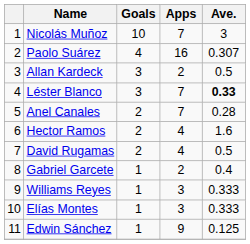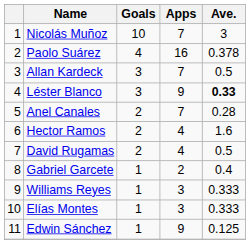 <table class="wikitable" style="text-align: center;">
 <tr>
 <th></th>
 <th>Name</th>
 <th style="width: 3em;">Goals</th>
 <th style="width: 3em;">Apps</th>
 <th style="width: 3em;">Ave.</th>
 </tr>
 <tr>
 <td style="text-align:right;">1</td>
 <td style="text-align:left;"> <a href='#'>Nicolás Muñoz</a></td>
 <td>10</td>
 <td>7</td>
 <td>3</td>
 </tr>
 <tr>
 <td style="text-align:right;">2</td>
 <td style="text-align:left;"> <a href='#'>Paolo Suárez</a></td>
 <td>4</td>
 <td>16</td>
-<td>0.307</td>
+<td>0.378</td>
 </tr>
 <tr>
 <td style="text-align:right;">3</td>
 <td style="text-align:left;"> <a href='#'>Allan Kardeck</a></td>
 <td>3</td>
-<td>2</td>
+<td>7</td>
 <td>0.5</td>
 </tr>
 <tr>
 <td style="text-align:right;">4</td>
 <td style="text-align:left;"> <a href='#'>Léster Blanco</a></td>
 <td>3</td>
-<td>7</td>
+<td>9</td>
 <td><strong>0.33</strong></td>
 </tr>
 <tr>
 <td style="text-align:right;">5</td>
 <td style="text-align:left;"> <a href='#'>Anel Canales</a></td>
 <td>2</td>
 <td>7</td>
 <td>0.28</td>
 </tr>
 <tr>
 <td style="text-align:right;">6</td>
 <td style="text-align:left;"> <a href='#'>Hector Ramos</a></td>
 <td>2</td>
 <td>4</td>
 <td>1.6</td>
 </tr>
 <tr>
 <td style="text-align:right;">7</td>
 <td style="text-align:left;"> <a href='#'>David Rugamas</a></td>
 <td>2</td>
 <td>4</td>
 <td>0.5</td>
 </tr>
 <tr>
 <td style="text-align:right;">8</td>
 <td style="text-align:left;"> <a href='#'>Gabriel Garcete</a></td>
 <td>1</td>
 <td>2</td>
 <td>0.4</td>
 </tr>
 <tr>
 <td style="text-align:right;">9</td>
 <td style="text-align:left;">  <a href='#'>Williams Reyes</a></td>
 <td>1</td>
 <td>3</td>
 <td>0.333</td>
 </tr>
 <tr>
 <td style="text-align:right;">10</td>
 <td style="text-align:left;"> <a href='#'>Elías Montes</a></td>
 <td>1</td>
 <td>3</td>
 <td>0.333</td>
 </tr>
 <tr>
 <td style="text-align:right;">11</td>
 <td style="text-align:left;"> <a href='#'>Edwin Sánchez</a></td>
 <td>1</td>
 <td>9</td>
 <td>0.125</td>
 </tr>
 <tr>
 </tr>
 </table>
